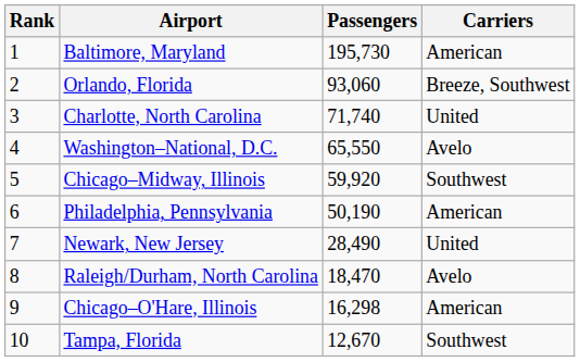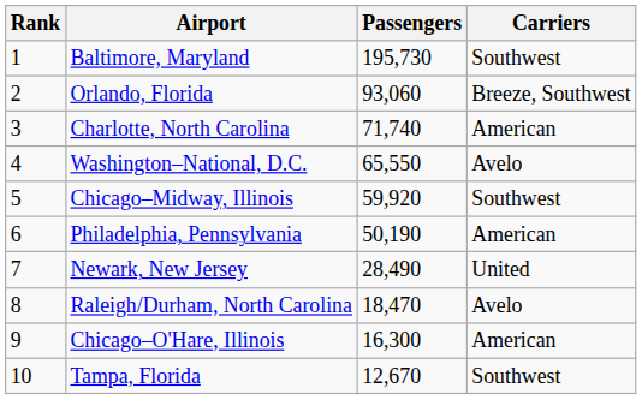 <table class="wikitable sortable" style="font-size: 95%" width=align=left>
 <tr>
 <th>Rank</th>
 <th>Airport</th>
 <th>Passengers</th>
 <th>Carriers</th>
 </tr>
 <tr>
 <td>1</td>
 <td> <a href='#'>Baltimore, Maryland</a></td>
 <td>195,730</td>
-<td>American</td>
+<td>Southwest</td>
 </tr>
 <tr>
 <td>2</td>
 <td> <a href='#'>Orlando, Florida</a></td>
 <td>93,060</td>
 <td>Breeze, Southwest</td>
 </tr>
 <tr>
 <td>3</td>
 <td> <a href='#'>Charlotte, North Carolina</a></td>
 <td>71,740</td>
-<td>United</td>
+<td>American</td>
 </tr>
 <tr>
 <td>4</td>
 <td> <a href='#'>Washington–National, D.C.</a></td>
 <td>65,550</td>
 <td>Avelo</td>
 </tr>
 <tr>
 <td>5</td>
 <td> <a href='#'>Chicago–Midway, Illinois</a></td>
 <td>59,920</td>
 <td>Southwest</td>
 </tr>
 <tr>
 <td>6</td>
 <td> <a href='#'>Philadelphia, Pennsylvania</a></td>
 <td>50,190</td>
 <td>American</td>
 </tr>
 <tr>
 <td>7</td>
 <td> <a href='#'>Newark, New Jersey</a></td>
 <td>28,490</td>
 <td>United</td>
 </tr>
 <tr>
 <td>8</td>
 <td> <a href='#'>Raleigh/Durham, North Carolina</a></td>
 <td>18,470</td>
 <td>Avelo</td>
 </tr>
 <tr>
 <td>9</td>
 <td> <a href='#'>Chicago–O'Hare, Illinois</a></td>
-<td>16,298</td>
+<td>16,300</td>
 <td>American</td>
 </tr>
 <tr>
 <td>10</td>
 <td> <a href='#'>Tampa, Florida</a></td>
 <td>12,670</td>
 <td>Southwest</td>
 </tr>
 </table>
